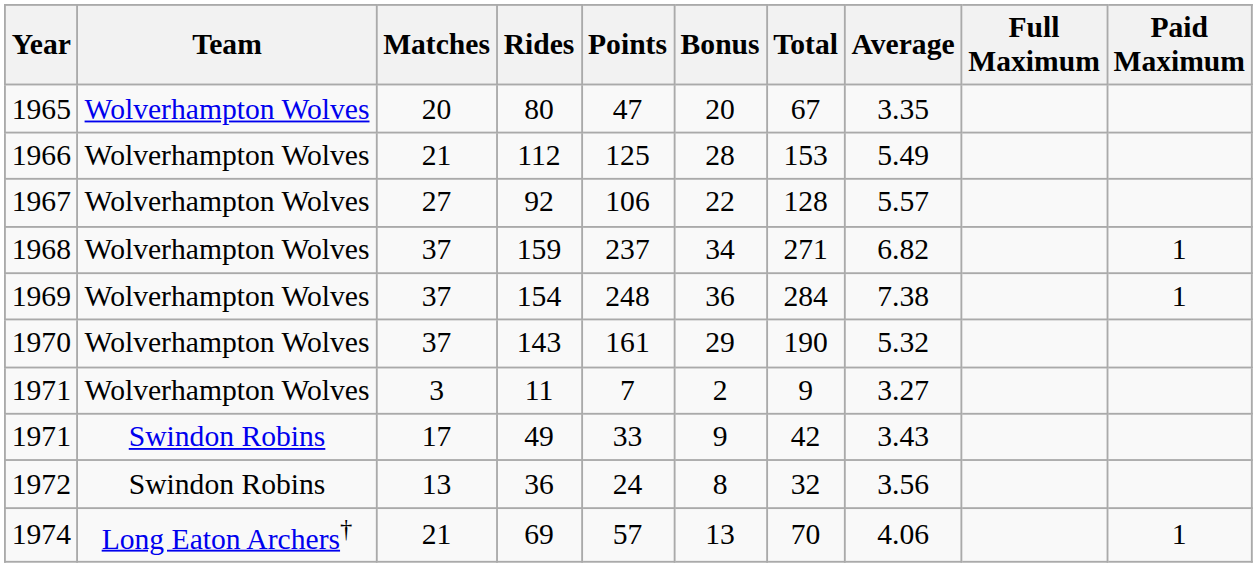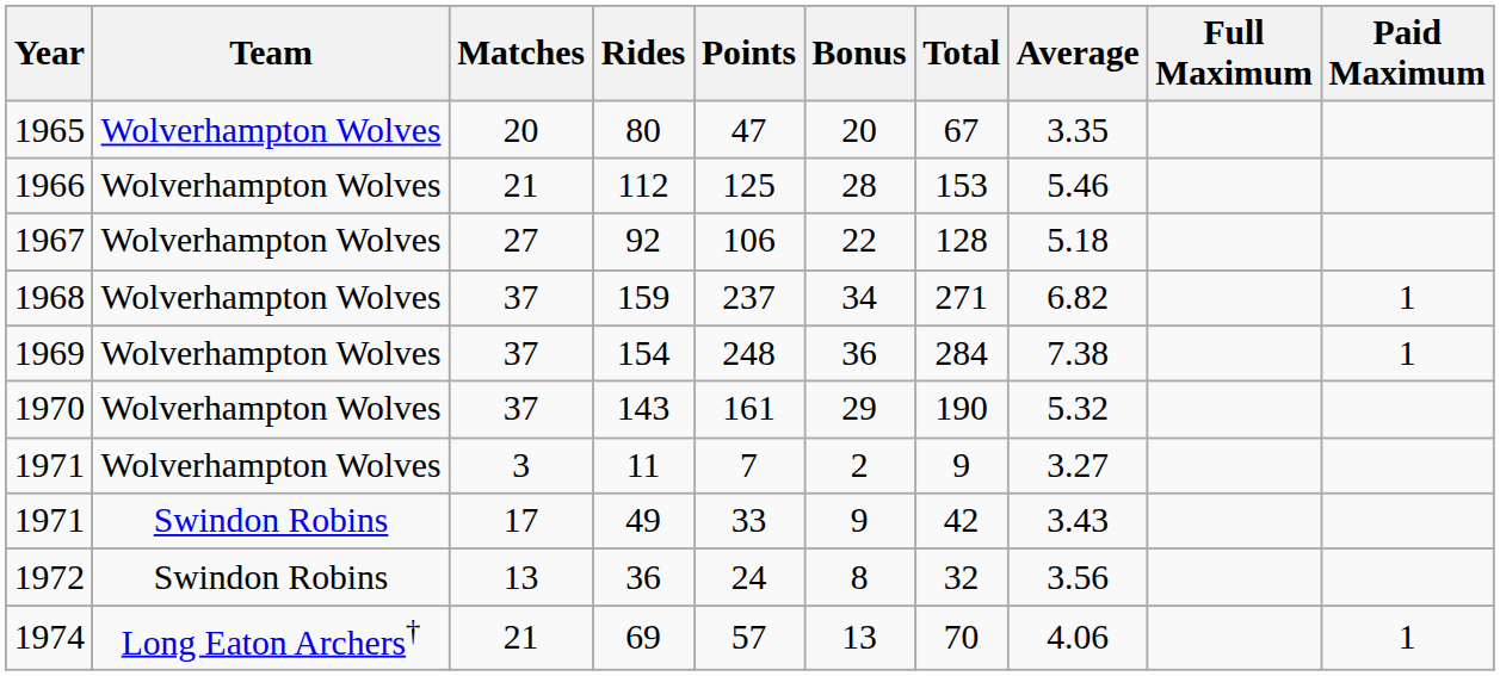 <table class="wikitable" style="text-align:center;">
 <tr>
 <th>Year</th>
 <th>Team</th>
 <th>Matches</th>
 <th>Rides</th>
 <th>Points</th>
 <th>Bonus</th>
 <th>Total</th>
 <th>Average</th>
 <th>Full<br>Maximum</th>
 <th>Paid<br>Maximum</th>
 </tr>
 <tr>
 <td>1965</td>
 <td><a href='#'>Wolverhampton Wolves</a></td>
 <td>20</td>
 <td>80</td>
 <td>47</td>
 <td>20</td>
 <td>67</td>
 <td>3.35</td>
 <td></td>
 <td></td>
 </tr>
 <tr>
 <td>1966</td>
 <td>Wolverhampton Wolves</td>
 <td>21</td>
 <td>112</td>
 <td>125</td>
 <td>28</td>
 <td>153</td>
-<td>5.49</td>
+<td>5.46</td>
 <td></td>
 <td></td>
 </tr>
 <tr>
 <td>1967</td>
 <td>Wolverhampton Wolves</td>
 <td>27</td>
 <td>92</td>
 <td>106</td>
 <td>22</td>
 <td>128</td>
-<td>5.57</td>
+<td>5.18</td>
 <td></td>
 <td></td>
 </tr>
 <tr>
 <td>1968</td>
 <td>Wolverhampton Wolves</td>
 <td>37</td>
 <td>159</td>
 <td>237</td>
 <td>34</td>
 <td>271</td>
 <td>6.82</td>
 <td></td>
 <td>1</td>
 </tr>
 <tr>
 <td>1969</td>
 <td>Wolverhampton Wolves</td>
 <td>37</td>
 <td>154</td>
 <td>248</td>
 <td>36</td>
 <td>284</td>
 <td>7.38</td>
 <td></td>
 <td>1</td>
 </tr>
 <tr>
 <td>1970</td>
 <td>Wolverhampton Wolves</td>
 <td>37</td>
 <td>143</td>
 <td>161</td>
 <td>29</td>
 <td>190</td>
 <td>5.32</td>
 <td></td>
 <td></td>
 </tr>
 <tr>
 <td>1971</td>
 <td>Wolverhampton Wolves</td>
 <td>3</td>
 <td>11</td>
 <td>7</td>
 <td>2</td>
 <td>9</td>
 <td>3.27</td>
 <td></td>
 <td></td>
 </tr>
 <tr>
 <td>1971</td>
 <td><a href='#'>Swindon Robins</a></td>
 <td>17</td>
 <td>49</td>
 <td>33</td>
 <td>9</td>
 <td>42</td>
 <td>3.43</td>
 <td></td>
 <td></td>
 </tr>
 <tr>
 <td>1972</td>
 <td>Swindon Robins</td>
 <td>13</td>
 <td>36</td>
 <td>24</td>
 <td>8</td>
 <td>32</td>
 <td>3.56</td>
 <td></td>
 <td></td>
 </tr>
 <tr>
 <td>1974</td>
 <td><a href='#'>Long Eaton Archers</a><sup>†</sup></td>
 <td>21</td>
 <td>69</td>
 <td>57</td>
 <td>13</td>
 <td>70</td>
 <td>4.06</td>
 <td></td>
 <td>1</td>
 </tr>
 </table>
